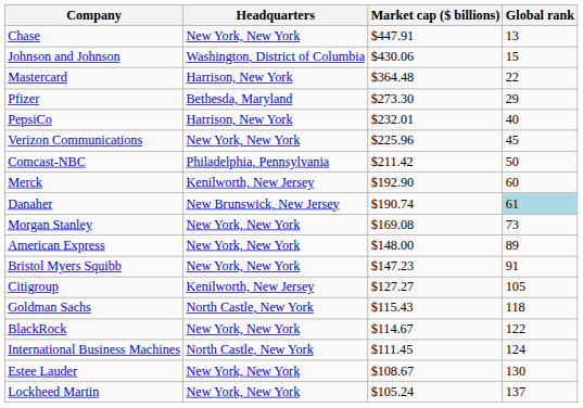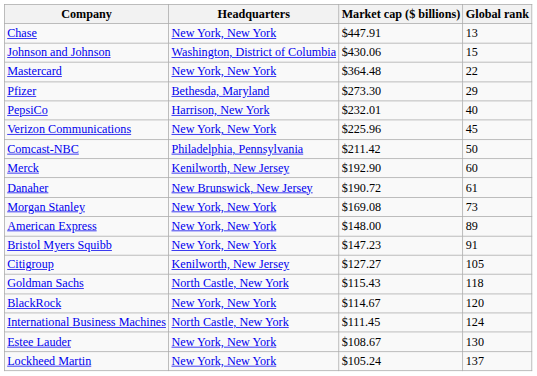 <table class="wikitable sortable" style="text-align:left">
 <tr>
 <th>Company</th>
 <th>Headquarters</th>
 <th>Market cap ($ billions)</th>
 <th>Global rank</th>
 </tr>
 <tr>
 <td><a href='#'>Chase</a></td>
 <td><a href='#'>New York, New York</a></td>
 <td data-sort-value="vaarlington">$447.91</td>
 <td>13</td>
 </tr>
 <tr>
 <td><a href='#'>Johnson and Johnson</a></td>
 <td><a href='#'>Washington, District of Columbia</a></td>
 <td>$430.06</td>
 <td>15</td>
 </tr>
 <tr>
 <td><a href='#'>Mastercard</a></td>
-<td><a href='#'>Harrison, New York</a></td>
+<td><a href='#'>New York, New York</a></td>
 <td data-sort-value="vamclean">$364.48</td>
 <td>22</td>
 </tr>
 <tr>
 <td><a href='#'>Pfizer</a></td>
 <td><a href='#'>Bethesda, Maryland</a></td>
 <td>$273.30</td>
 <td>29</td>
 </tr>
 <tr>
 <td><a href='#'>PepsiCo</a></td>
 <td><a href='#'>Harrison, New York</a></td>
 <td data-sort-value="vamclean">$232.01</td>
 <td>40</td>
 </tr>
 <tr>
 <td><a href='#'>Verizon Communications</a></td>
 <td><a href='#'>New York, New York</a></td>
 <td data-sort-value="vatysons">$225.96</td>
 <td>45</td>
 </tr>
 <tr>
 <td><a href='#'>Comcast-NBC</a></td>
 <td><a href='#'>Philadelphia, Pennsylvania</a></td>
 <td data-sort-value="vamclean">$211.42</td>
 <td>50</td>
 </tr>
 <tr>
 <td><a href='#'>Merck</a></td>
 <td><a href='#'>Kenilworth, New Jersey</a></td>
 <td data-sort-value="vafalls">$192.90</td>
 <td>60</td>
 </tr>
 <tr>
 <td><a href='#'>Danaher</a></td>
 <td><a href='#'>New Brunswick, New Jersey</a></td>
-<td data-sort-value="vamclean">$190.74</td>
-<td style="background: lightblue;">61</td>
+<td data-sort-value="vamclean">$190.72</td>
+<td>61</td>
 </tr>
 <tr>
 <td><a href='#'>Morgan Stanley</a></td>
 <td><a href='#'>New York, New York</a></td>
 <td data-sort-value="vareston">$169.08</td>
 <td>73</td>
 </tr>
 <tr>
 <td><a href='#'>American Express</a></td>
 <td><a href='#'>New York, New York</a></td>
 <td data-sort-value="vafalls">$148.00</td>
 <td>89</td>
 </tr>
 <tr>
 <td><a href='#'>Bristol Myers Squibb</a></td>
 <td><a href='#'>New York, New York</a></td>
 <td>$147.23</td>
 <td>91</td>
 </tr>
 <tr>
 <td><a href='#'>Citigroup</a></td>
 <td><a href='#'>Kenilworth, New Jersey</a></td>
 <td>$127.27</td>
 <td>105</td>
 </tr>
 <tr>
 <td><a href='#'>Goldman Sachs</a></td>
 <td><a href='#'>North Castle, New York</a></td>
 <td>$115.43</td>
 <td>118</td>
 </tr>
 <tr>
 <td><a href='#'>BlackRock</a></td>
 <td><a href='#'>New York, New York</a></td>
 <td>$114.67</td>
-<td>122</td>
+<td>120</td>
 </tr>
 <tr>
 <td><a href='#'>International Business Machines</a></td>
 <td><a href='#'>North Castle, New York</a></td>
 <td>$111.45</td>
 <td>124</td>
 </tr>
 <tr>
 <td><a href='#'>Estee Lauder</a></td>
 <td><a href='#'>New York, New York</a></td>
 <td>$108.67</td>
 <td>130</td>
 </tr>
 <tr>
 <td><a href='#'>Lockheed Martin</a></td>
 <td><a href='#'>New York, New York</a></td>
 <td>$105.24</td>
 <td>137</td>
 </tr>
 </table>
